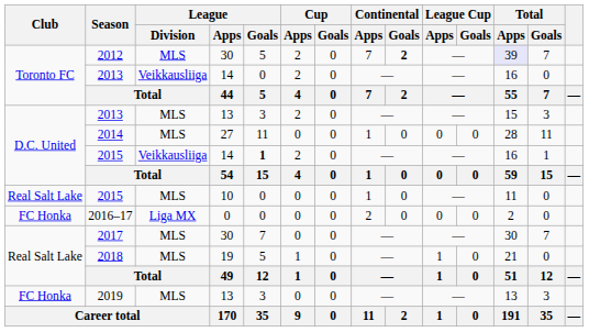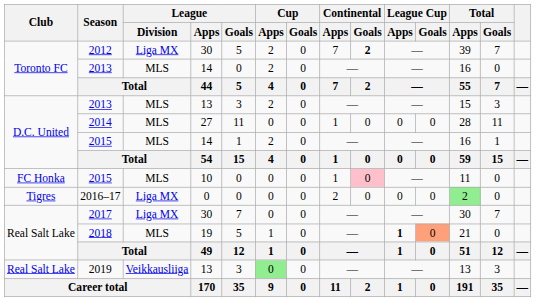 <table class="wikitable" style="text-align:center">
 <tr>
 <th rowspan="2">Club</th>
 <th rowspan="2">Season</th>
 <th colspan="3">League</th>
 <th colspan="2">Cup</th>
 <th colspan="2">Continental</th>
 <th colspan="2">League Cup</th>
 <th colspan="2">Total</th>
 <th rowspan="2"></th>
 </tr>
 <tr>
 <th>Division</th>
 <th>Apps</th>
 <th>Goals</th>
 <th>Apps</th>
 <th>Goals</th>
 <th>Apps</th>
 <th>Goals</th>
 <th>Apps</th>
 <th>Goals</th>
 <th>Apps</th>
 <th>Goals</th>
 </tr>
 <tr>
 <td rowspan="3"><a href='#'>Toronto FC</a></td>
 <td><a href='#'>2012</a></td>
-<td><a href='#'>MLS</a></td>
+<td><a href='#'>Liga MX</a></td>
 <td>30</td>
 <td>5</td>
 <td>2</td>
 <td>0</td>
 <td>7</td>
 <td><strong>2</strong></td>
 <td colspan="2">—</td>
-<td style="background: lavender;">39</td>
+<td>39</td>
 <td>7</td>
 <td></td>
 </tr>
 <tr>
 <td><a href='#'>2013</a></td>
-<td><a href='#'>Veikkausliiga</a></td>
+<td>MLS</td>
 <td>14</td>
 <td>0</td>
 <td>2</td>
 <td>0</td>
 <td colspan="2">—</td>
 <td colspan="2">—</td>
 <td>16</td>
 <td>0</td>
 <td></td>
 </tr>
 <tr>
 <th colspan="2">Total</th>
 <th>44</th>
 <th>5</th>
 <th>4</th>
 <th>0</th>
 <th>7</th>
 <th>2</th>
 <th colspan="2">—</th>
 <th>55</th>
 <th>7</th>
 <th>—</th>
 </tr>
 <tr>
 <td rowspan="4"><a href='#'>D.C. United</a></td>
 <td><a href='#'>2013</a></td>
 <td>MLS</td>
 <td>13</td>
 <td>3</td>
 <td>2</td>
 <td>0</td>
 <td colspan="2">—</td>
 <td colspan="2">—</td>
 <td>15</td>
 <td>3</td>
 <td></td>
 </tr>
 <tr>
 <td><a href='#'>2014</a></td>
 <td>MLS</td>
 <td>27</td>
 <td>11</td>
 <td>0</td>
 <td>0</td>
 <td>1</td>
 <td>0</td>
 <td>0</td>
 <td>0</td>
 <td>28</td>
 <td>11</td>
 <td></td>
 </tr>
 <tr>
 <td><a href='#'>2015</a></td>
-<td><a href='#'>Veikkausliiga</a></td>
+<td>MLS</td>
 <td>14</td>
-<td><strong>1</strong></td>
+<td>1</td>
 <td>2</td>
 <td>0</td>
 <td colspan="2">—</td>
 <td colspan="2">—</td>
 <td>16</td>
 <td>1</td>
 <td></td>
 </tr>
 <tr>
 <th colspan="2">Total</th>
 <th>54</th>
 <th>15</th>
 <th>4</th>
 <th>0</th>
 <th>1</th>
 <th>0</th>
 <th>0</th>
 <th>0</th>
 <th>59</th>
 <th>15</th>
 <th>—</th>
 </tr>
 <tr>
-<td><a href='#'>Real Salt Lake</a></td>
+<td><a href='#'>FC Honka</a></td>
 <td><a href='#'>2015</a></td>
 <td>MLS</td>
 <td>10</td>
 <td>0</td>
 <td>0</td>
 <td>0</td>
 <td>1</td>
-<td>0</td>
+<td style="background: pink;">0</td>
 <td colspan="2">—</td>
 <td>11</td>
 <td>0</td>
 <td></td>
 </tr>
 <tr>
-<td><a href='#'>FC Honka</a></td>
+<td><a href='#'>Tigres</a></td>
 <td>2016–17</td>
 <td><a href='#'>Liga MX</a></td>
 <td>0</td>
 <td>0</td>
 <td>0</td>
 <td>0</td>
 <td>2</td>
 <td>0</td>
 <td>0</td>
 <td>0</td>
-<td>2</td>
+<td style="background: lightgreen;">2</td>
 <td>0</td>
 <td></td>
 </tr>
 <tr>
 <td rowspan="3">Real Salt Lake</td>
 <td><a href='#'>2017</a></td>
-<td>MLS</td>
+<td><a href='#'>Liga MX</a></td>
 <td>30</td>
 <td>7</td>
 <td>0</td>
 <td>0</td>
 <td colspan="2">—</td>
 <td colspan="2">—</td>
 <td>30</td>
 <td>7</td>
 <td></td>
 </tr>
 <tr>
 <td><a href='#'>2018</a></td>
 <td>MLS</td>
 <td>19</td>
 <td>5</td>
 <td>1</td>
 <td>0</td>
 <td colspan="2">—</td>
-<td>1</td>
-<td>0</td>
+<td><strong>1</strong></td>
+<td style="background: lightsalmon;">0</td>
 <td>21</td>
 <td>0</td>
 <td></td>
 </tr>
 <tr>
 <th colspan="2">Total</th>
 <th>49</th>
 <th>12</th>
 <th>1</th>
 <th>0</th>
 <th colspan="2">—</th>
 <th>1</th>
 <th>0</th>
 <th>51</th>
 <th>12</th>
 <th>—</th>
 </tr>
 <tr>
-<td><a href='#'>FC Honka</a></td>
+<td><a href='#'>Real Salt Lake</a></td>
 <td>2019</td>
-<td>MLS</td>
+<td><a href='#'>Veikkausliiga</a></td>
 <td>13</td>
 <td>3</td>
-<td>0</td>
+<td style="background: lightgreen;">0</td>
 <td>0</td>
 <td colspan="2">—</td>
 <td colspan="2">—</td>
 <td>13</td>
 <td>3</td>
 <td></td>
 </tr>
 <tr>
 <th colspan="3">Career total</th>
 <th>170</th>
 <th>35</th>
 <th>9</th>
 <th>0</th>
 <th>11</th>
 <th>2</th>
 <th>1</th>
 <th>0</th>
 <th>191</th>
 <th>35</th>
 <th>—</th>
 </tr>
 </table>
